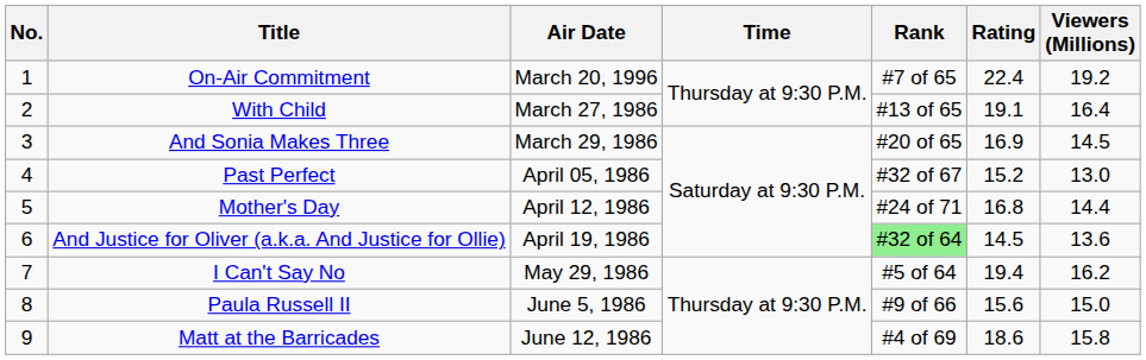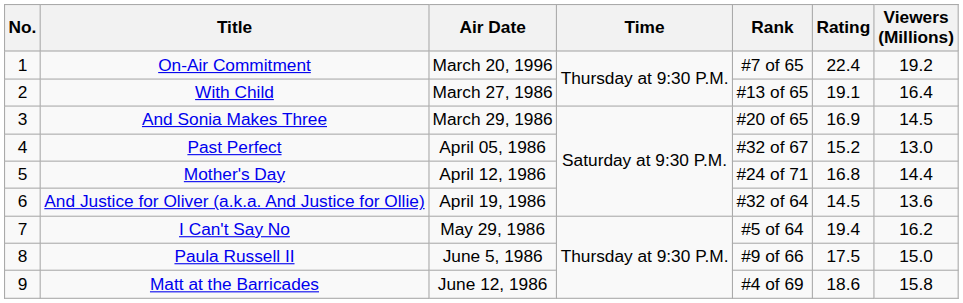 <table class="wikitable" style="text-align:center">
 <tr>
 <th>No.</th>
 <th>Title</th>
 <th>Air Date</th>
 <th>Time</th>
 <th>Rank</th>
 <th>Rating</th>
 <th>Viewers <br> (Millions)</th>
 </tr>
 <tr>
 <td>1</td>
 <td><a href='#'>On-Air Commitment</a></td>
 <td>March 20, 1996</td>
 <td style="text-align:center;" rowspan="2">Thursday at 9:30 P.M.</td>
 <td>#7 of 65</td>
 <td>22.4</td>
 <td>19.2</td>
 </tr>
 <tr>
 <td>2</td>
 <td><a href='#'>With Child</a></td>
 <td>March 27, 1986</td>
 <td>#13 of 65</td>
 <td>19.1</td>
 <td>16.4</td>
 </tr>
 <tr>
 <td>3</td>
 <td><a href='#'>And Sonia Makes Three</a></td>
 <td>March 29, 1986</td>
 <td style="text-align:center;" rowspan="4">Saturday at 9:30 P.M.</td>
 <td>#20 of 65</td>
 <td>16.9</td>
 <td>14.5</td>
 </tr>
 <tr>
 <td>4</td>
 <td><a href='#'>Past Perfect</a></td>
 <td>April 05, 1986</td>
 <td>#32 of 67</td>
 <td>15.2</td>
 <td>13.0</td>
 </tr>
 <tr>
 <td>5</td>
 <td><a href='#'>Mother's Day</a></td>
 <td>April 12, 1986</td>
 <td>#24 of 71</td>
 <td>16.8</td>
 <td>14.4</td>
 </tr>
 <tr>
 <td>6</td>
 <td><a href='#'>And Justice for Oliver (a.k.a. And Justice for Ollie)</a></td>
 <td>April 19, 1986</td>
-<td style="background: lightgreen;">#32 of 64</td>
+<td>#32 of 64</td>
 <td>14.5</td>
 <td>13.6</td>
 </tr>
 <tr>
 <td>7</td>
 <td><a href='#'>I Can't Say No</a></td>
 <td>May 29, 1986</td>
 <td style="text-align:center;" rowspan="3">Thursday at 9:30 P.M.</td>
 <td>#5 of 64</td>
 <td>19.4</td>
 <td>16.2</td>
 </tr>
 <tr>
 <td>8</td>
 <td><a href='#'>Paula Russell II</a></td>
 <td>June 5, 1986</td>
 <td>#9 of 66</td>
-<td>15.6</td>
+<td>17.5</td>
 <td>15.0</td>
 </tr>
 <tr>
 <td>9</td>
 <td><a href='#'>Matt at the Barricades</a></td>
 <td>June 12, 1986</td>
 <td>#4 of 69</td>
 <td>18.6</td>
 <td>15.8</td>
 </tr>
 </table>
